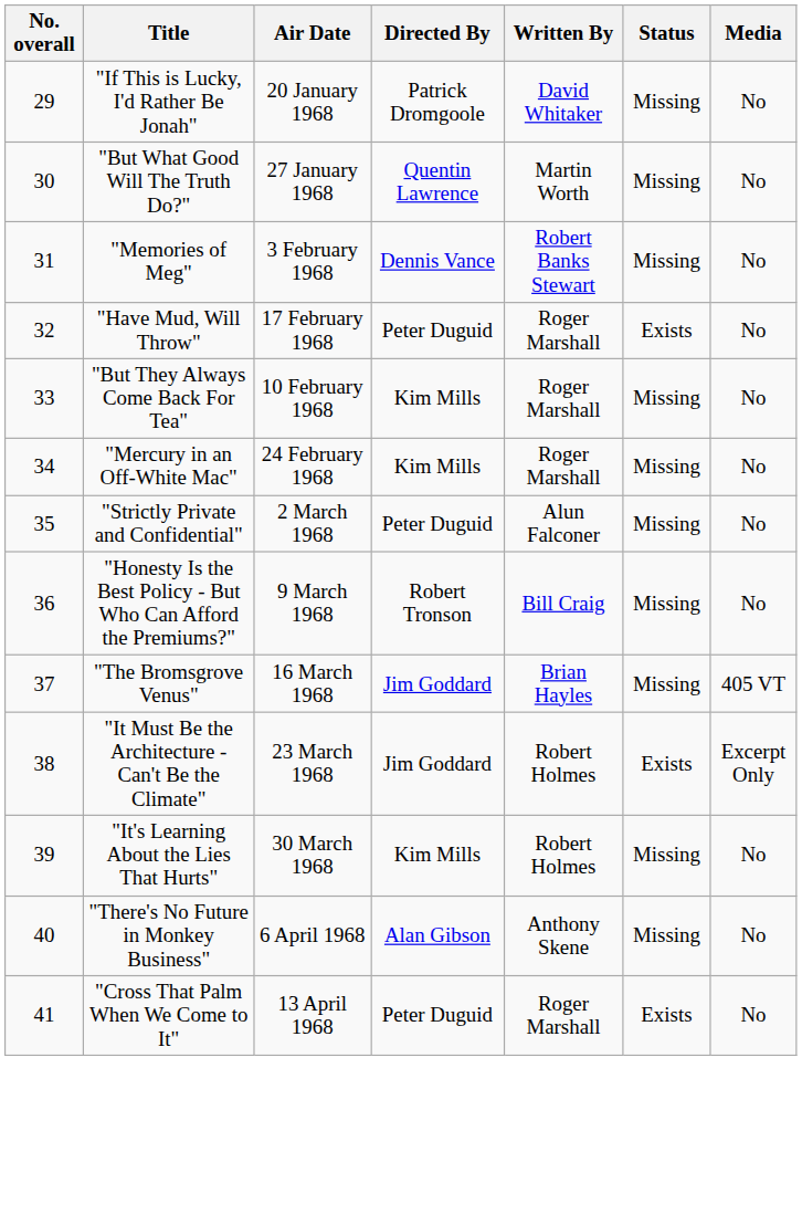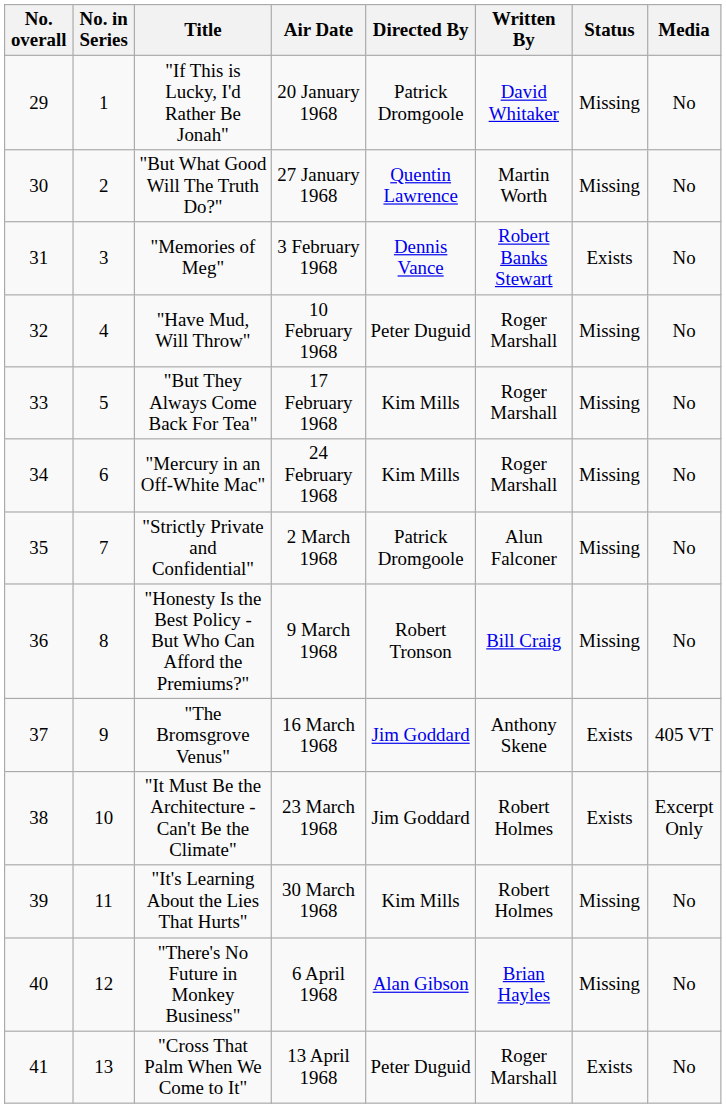 <table class="wikitable" style="text-align: center">
 <tr>
 <th scope="col" style="width:80px;">No. overall</th>
+<th scope="col" style="width:80px;">No. in Series</th>
 <th scope="col" style="width:300px;">Title</th>
 <th scope="col" style="width:200px;">Air Date</th>
 <th scope="col" style="width:200px;">Directed By</th>
 <th scope="col" style="width:200px;">Written By</th>
 <th scope="col" style="width:100px;">Status</th>
 <th scope="col" style="width:100px;">Media</th>
 </tr>
 <tr>
 <td>29</td>
+<td>1</td>
 <td>"If This is Lucky, I'd Rather Be Jonah"</td>
 <td>20 January 1968</td>
 <td>Patrick Dromgoole</td>
 <td><a href='#'>David Whitaker</a></td>
 <td>Missing</td>
 <td>No</td>
 </tr>
 <tr>
 <td>30</td>
+<td>2</td>
 <td>"But What Good Will The Truth Do?"</td>
 <td>27 January 1968</td>
 <td><a href='#'>Quentin Lawrence</a></td>
 <td>Martin Worth</td>
 <td>Missing</td>
 <td>No</td>
 </tr>
 <tr>
 <td>31</td>
+<td>3</td>
 <td>"Memories of Meg"</td>
 <td>3 February 1968</td>
 <td><a href='#'>Dennis Vance</a></td>
 <td><a href='#'>Robert Banks Stewart</a></td>
+<td>Exists</td>
+<td>No</td>
+</tr>
+<tr>
+<td>32</td>
+<td>4</td>
+<td>"Have Mud, Will Throw"</td>
+<td>10 February 1968</td>
+<td>Peter Duguid</td>
+<td>Roger Marshall</td>
 <td>Missing</td>
 <td>No</td>
 </tr>
 <tr>
-<td>32</td>
-<td>"Have Mud, Will Throw"</td>
+<td>33</td>
+<td>5</td>
+<td>"But They Always Come Back For Tea"</td>
 <td>17 February 1968</td>
-<td>Peter Duguid</td>
-<td>Roger Marshall</td>
-<td>Exists</td>
-<td>No</td>
-</tr>
-<tr>
-<td>33</td>
-<td>"But They Always Come Back For Tea"</td>
-<td>10 February 1968</td>
 <td>Kim Mills</td>
 <td>Roger Marshall</td>
 <td>Missing</td>
 <td>No</td>
 </tr>
 <tr>
 <td>34</td>
+<td>6</td>
 <td>"Mercury in an Off-White Mac"</td>
 <td>24 February 1968</td>
 <td>Kim Mills</td>
 <td>Roger Marshall</td>
 <td>Missing</td>
 <td>No</td>
 </tr>
 <tr>
 <td>35</td>
+<td>7</td>
 <td>"Strictly Private and Confidential"</td>
 <td>2 March 1968</td>
-<td>Peter Duguid</td>
+<td>Patrick Dromgoole</td>
 <td>Alun Falconer</td>
 <td>Missing</td>
 <td>No</td>
 </tr>
 <tr>
 <td>36</td>
+<td>8</td>
 <td>"Honesty Is the Best Policy - But Who Can Afford the Premiums?"</td>
 <td>9 March 1968</td>
 <td>Robert Tronson</td>
 <td><a href='#'>Bill Craig</a></td>
 <td>Missing</td>
 <td>No</td>
 </tr>
 <tr>
 <td>37</td>
+<td>9</td>
 <td>"The Bromsgrove Venus"</td>
 <td>16 March 1968</td>
 <td><a href='#'>Jim Goddard</a></td>
-<td><a href='#'>Brian Hayles</a></td>
-<td>Missing</td>
+<td>Anthony Skene</td>
+<td>Exists</td>
 <td>405 VT</td>
 </tr>
 <tr>
 <td>38</td>
+<td>10</td>
 <td>"It Must Be the Architecture - Can't Be the Climate"</td>
 <td>23 March 1968</td>
 <td>Jim Goddard</td>
 <td>Robert Holmes</td>
 <td>Exists</td>
 <td>Excerpt Only</td>
 </tr>
 <tr>
 <td>39</td>
+<td>11</td>
 <td>"It's Learning About the Lies That Hurts"</td>
 <td>30 March 1968</td>
 <td>Kim Mills</td>
 <td>Robert Holmes</td>
 <td>Missing</td>
 <td>No</td>
 </tr>
 <tr>
 <td>40</td>
+<td>12</td>
 <td>"There's No Future in Monkey Business"</td>
 <td>6 April 1968</td>
 <td><a href='#'>Alan Gibson</a></td>
-<td>Anthony Skene</td>
+<td><a href='#'>Brian Hayles</a></td>
 <td>Missing</td>
 <td>No</td>
 </tr>
 <tr>
 <td>41</td>
+<td>13</td>
 <td>"Cross That Palm When We Come to It"</td>
 <td>13 April 1968</td>
 <td>Peter Duguid</td>
 <td>Roger Marshall</td>
 <td>Exists</td>
 <td>No</td>
 </tr>
 </table>
